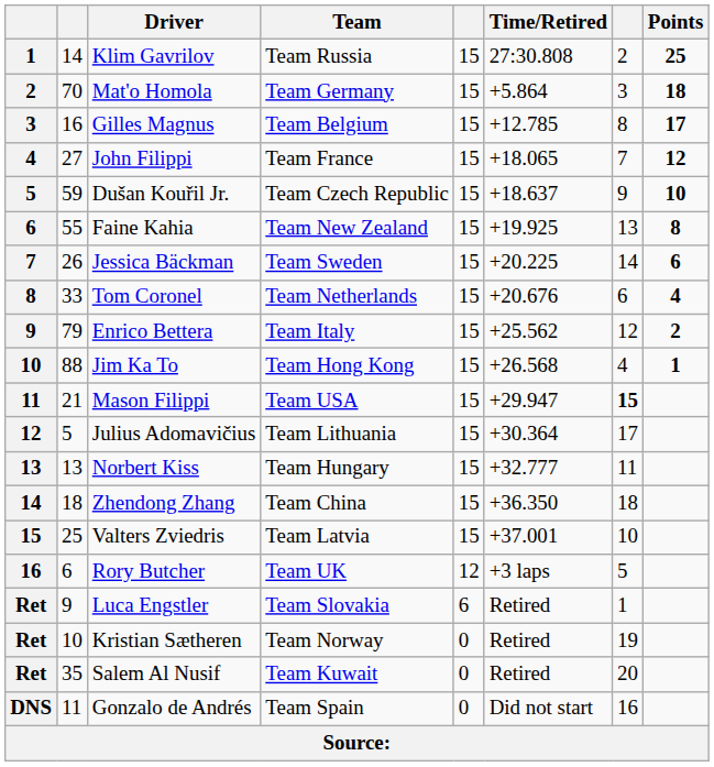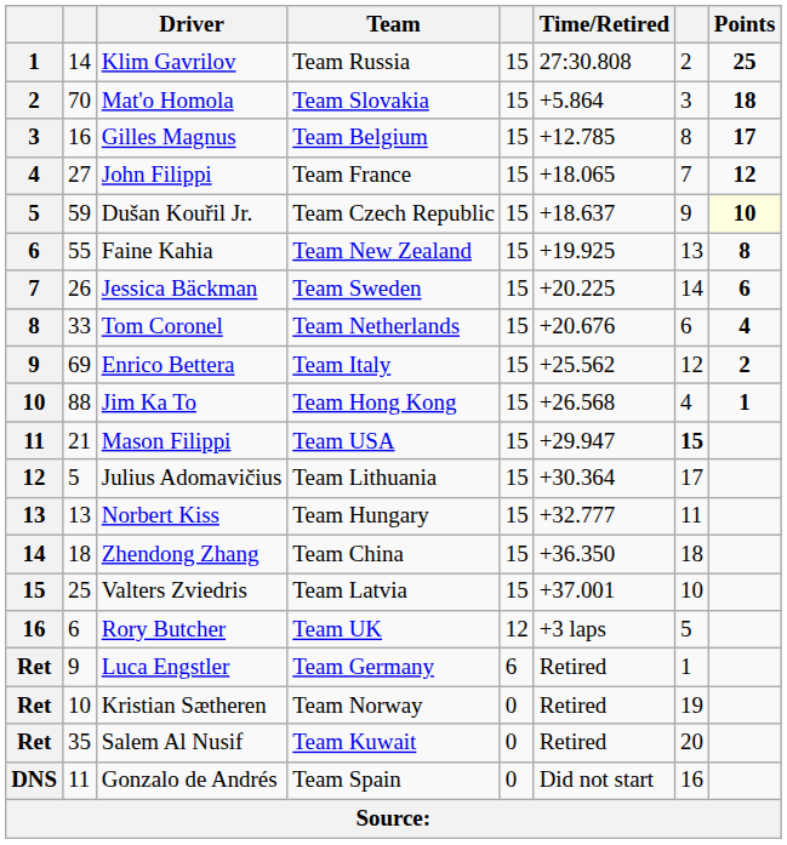 <table class="wikitable" style="font-size:85%;">
 <tr>
 <th scope="col"></th>
 <th scope="col"></th>
 <th scope="col">Driver</th>
 <th scope="col">Team</th>
 <th scope="col"></th>
 <th scope="col">Time/Retired</th>
 <th scope="col"></th>
 <th scope="col">Points</th>
 </tr>
 <tr>
 <th>1</th>
 <td>14</td>
 <td><a href='#'>Klim Gavrilov</a></td>
 <td> Team Russia</td>
 <td>15</td>
 <td>27:30.808</td>
 <td>2</td>
 <td align=center><strong>25</strong></td>
 </tr>
 <tr>
 <th>2</th>
 <td>70</td>
 <td><a href='#'>Mat'o Homola</a></td>
-<td> <a href='#'>Team Germany</a></td>
+<td> <a href='#'>Team Slovakia</a></td>
 <td>15</td>
 <td>+5.864</td>
 <td>3</td>
 <td align=center><strong>18</strong></td>
 </tr>
 <tr>
 <th>3</th>
 <td>16</td>
 <td><a href='#'>Gilles Magnus</a></td>
 <td> <a href='#'>Team Belgium</a></td>
 <td>15</td>
 <td>+12.785</td>
 <td>8</td>
 <td align=center><strong>17</strong></td>
 </tr>
 <tr>
 <th>4</th>
 <td>27</td>
 <td><a href='#'>John Filippi</a></td>
 <td> Team France</td>
 <td>15</td>
 <td>+18.065</td>
 <td>7</td>
 <td align=center><strong>12</strong></td>
 </tr>
 <tr>
 <th>5</th>
 <td>59</td>
 <td>Dušan Kouřil Jr.</td>
 <td> Team Czech Republic</td>
 <td>15</td>
 <td>+18.637</td>
 <td>9</td>
-<td align=center><strong>10</strong></td>
+<td align=center style="background: lightyellow;"><strong>10</strong></td>
 </tr>
 <tr>
 <th>6</th>
 <td>55</td>
 <td>Faine Kahia</td>
 <td> <a href='#'>Team New Zealand</a></td>
 <td>15</td>
 <td>+19.925</td>
 <td>13</td>
 <td align=center><strong>8</strong></td>
 </tr>
 <tr>
 <th>7</th>
 <td>26</td>
 <td><a href='#'>Jessica Bäckman</a></td>
 <td> <a href='#'>Team Sweden</a></td>
 <td>15</td>
 <td>+20.225</td>
 <td>14</td>
 <td align=center><strong>6</strong></td>
 </tr>
 <tr>
 <th>8</th>
 <td>33</td>
 <td><a href='#'>Tom Coronel</a></td>
 <td> <a href='#'>Team Netherlands</a></td>
 <td>15</td>
 <td>+20.676</td>
 <td>6</td>
 <td align=center><strong>4</strong></td>
 </tr>
 <tr>
 <th>9</th>
-<td>79</td>
+<td>69</td>
 <td><a href='#'>Enrico Bettera</a></td>
 <td> <a href='#'>Team Italy</a></td>
 <td>15</td>
 <td>+25.562</td>
 <td>12</td>
 <td align=center><strong>2</strong></td>
 </tr>
 <tr>
 <th>10</th>
 <td>88</td>
 <td><a href='#'>Jim Ka To</a></td>
 <td> <a href='#'>Team Hong Kong</a></td>
 <td>15</td>
 <td>+26.568</td>
 <td>4</td>
 <td align=center><strong>1</strong></td>
 </tr>
 <tr>
 <th>11</th>
 <td>21</td>
 <td><a href='#'>Mason Filippi</a></td>
 <td> <a href='#'>Team USA</a></td>
 <td>15</td>
 <td>+29.947</td>
 <td><strong>15</strong></td>
 <td></td>
 </tr>
 <tr>
 <th>12</th>
 <td>5</td>
 <td>Julius Adomavičius</td>
 <td> Team Lithuania</td>
 <td>15</td>
 <td>+30.364</td>
 <td>17</td>
 <td></td>
 </tr>
 <tr>
 <th>13</th>
 <td>13</td>
 <td><a href='#'>Norbert Kiss</a></td>
 <td> Team Hungary</td>
 <td>15</td>
 <td>+32.777</td>
 <td>11</td>
 <td></td>
 </tr>
 <tr>
 <th>14</th>
 <td>18</td>
 <td><a href='#'>Zhendong Zhang</a></td>
 <td> Team China</td>
 <td>15</td>
 <td>+36.350</td>
 <td>18</td>
 <td></td>
 </tr>
 <tr>
 <th>15</th>
 <td>25</td>
 <td>Valters Zviedris</td>
 <td> Team Latvia</td>
 <td>15</td>
 <td>+37.001</td>
 <td>10</td>
 <td></td>
 </tr>
 <tr>
 <th>16</th>
 <td>6</td>
 <td><a href='#'>Rory Butcher</a></td>
 <td> <a href='#'>Team UK</a></td>
 <td>12</td>
 <td>+3 laps</td>
 <td>5</td>
 <td></td>
 </tr>
 <tr>
 <th>Ret</th>
 <td>9</td>
 <td><a href='#'>Luca Engstler</a></td>
-<td> <a href='#'>Team Slovakia</a></td>
+<td> <a href='#'>Team Germany</a></td>
 <td>6</td>
 <td>Retired</td>
 <td>1</td>
 <td></td>
 </tr>
 <tr>
 <th>Ret</th>
 <td>10</td>
 <td>Kristian Sætheren</td>
 <td> Team Norway</td>
 <td>0</td>
 <td>Retired</td>
 <td>19</td>
 <td></td>
 </tr>
 <tr>
 <th>Ret</th>
 <td>35</td>
 <td>Salem Al Nusif</td>
 <td> <a href='#'>Team Kuwait</a></td>
 <td>0</td>
 <td>Retired</td>
 <td>20</td>
 <td></td>
 </tr>
 <tr>
 <th>DNS</th>
 <td>11</td>
 <td>Gonzalo de Andrés</td>
 <td> Team Spain</td>
 <td>0</td>
 <td>Did not start</td>
 <td>16</td>
 <td></td>
 </tr>
 <tr class="sortbottom">
 <th colspan=8>Source:</th>
 </tr>
 </table>
